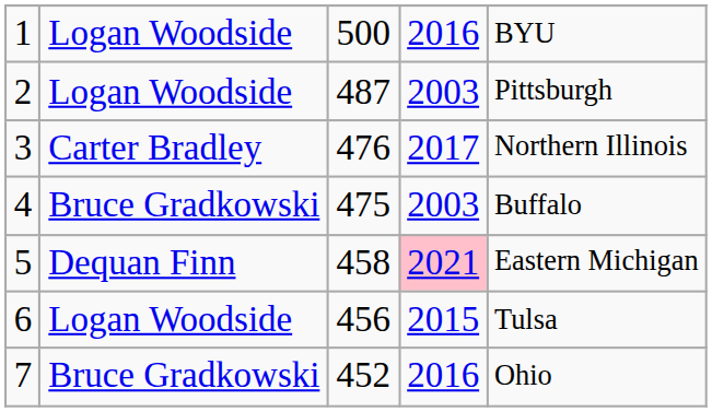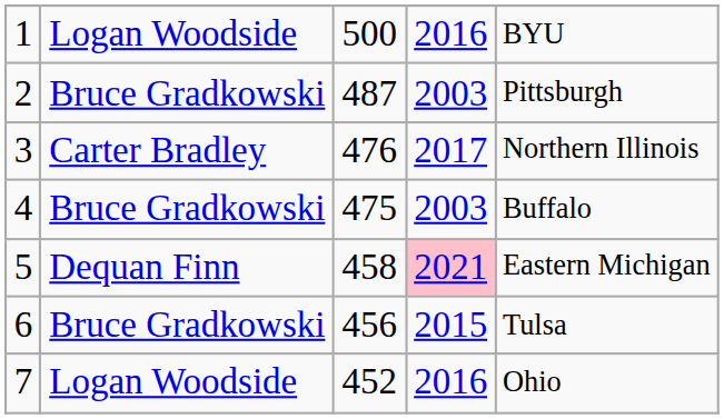 <table class="wikitable">
 <tr>
 </tr>
 <tr>
 <td>1</td>
 <td><a href='#'>Logan Woodside</a></td>
 <td><abbr>500</abbr></td>
 <td><a href='#'>2016</a></td>
 <td style="font-size:80%;">BYU</td>
 </tr>
 <tr>
 <td>2</td>
-<td><a href='#'>Logan Woodside</a></td>
+<td><a href='#'>Bruce Gradkowski</a></td>
 <td><abbr>487</abbr></td>
 <td><a href='#'>2003</a></td>
 <td style="font-size:80%;">Pittsburgh</td>
 </tr>
 <tr>
 <td>3</td>
 <td><a href='#'>Carter Bradley</a></td>
 <td><abbr>476</abbr></td>
 <td><a href='#'>2017</a></td>
 <td style="font-size:80%;">Northern Illinois</td>
 </tr>
 <tr>
 <td>4</td>
 <td><a href='#'>Bruce Gradkowski</a></td>
 <td><abbr>475</abbr></td>
 <td><a href='#'>2003</a></td>
 <td style="font-size:80%;">Buffalo</td>
 </tr>
 <tr>
 <td>5</td>
 <td><a href='#'>Dequan Finn</a></td>
 <td><abbr>458</abbr></td>
 <td style="background: pink;"><a href='#'>2021</a></td>
 <td style="font-size:80%;">Eastern Michigan</td>
 </tr>
 <tr>
 <td>6</td>
-<td><a href='#'>Logan Woodside</a></td>
+<td><a href='#'>Bruce Gradkowski</a></td>
 <td><abbr>456</abbr></td>
 <td><a href='#'>2015</a></td>
 <td style="font-size:80%;">Tulsa</td>
 </tr>
 <tr>
 <td>7</td>
-<td><a href='#'>Bruce Gradkowski</a></td>
+<td><a href='#'>Logan Woodside</a></td>
 <td><abbr>452</abbr></td>
 <td><a href='#'>2016</a></td>
 <td style="font-size:80%;">Ohio</td>
 </tr>
 </table>
